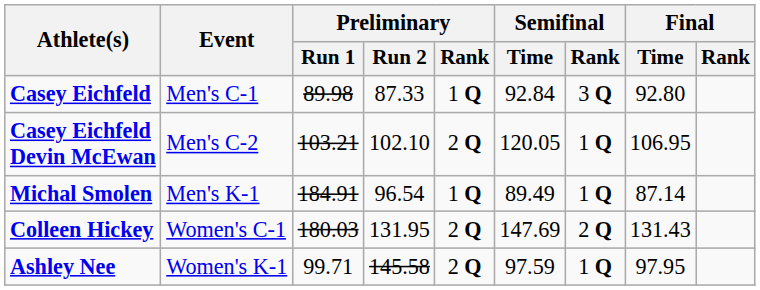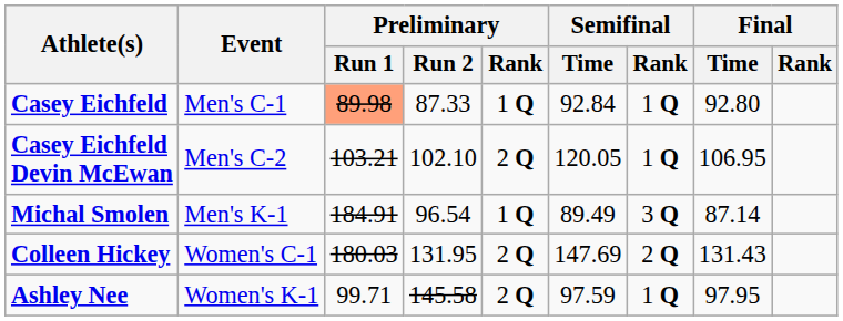 <table class=wikitable style="font-size:90%;">
 <tr>
 <th rowspan=2>Athlete(s)</th>
 <th rowspan=2>Event</th>
 <th colspan=3>Preliminary</th>
 <th colspan=2>Semifinal</th>
 <th colspan=2>Final</th>
 </tr>
 <tr style="font-size:95%">
 <th>Run 1</th>
 <th>Run 2</th>
 <th>Rank</th>
 <th>Time</th>
 <th>Rank</th>
 <th>Time</th>
 <th>Rank</th>
 </tr>
 <tr align=center>
 <td align=left><strong><a href='#'>Casey Eichfeld</a></strong></td>
 <td align=left><a href='#'>Men's C-1</a></td>
-<td><s>89.98</s></td>
+<td style="background: lightsalmon;"><s>89.98</s></td>
 <td>87.33</td>
 <td>1 <strong>Q</strong></td>
 <td>92.84</td>
-<td>3 <strong>Q</strong></td>
+<td>1 <strong>Q</strong></td>
 <td>92.80</td>
 <td></td>
 </tr>
 <tr align=center>
 <td align=left><strong><a href='#'>Casey Eichfeld</a><br><a href='#'>Devin McEwan</a></strong></td>
 <td align=left><a href='#'>Men's C-2</a></td>
 <td><s>103.21</s></td>
 <td>102.10</td>
 <td>2 <strong>Q</strong></td>
 <td>120.05</td>
 <td>1 <strong>Q</strong></td>
 <td>106.95</td>
 <td></td>
 </tr>
 <tr align=center>
 <td align=left><strong><a href='#'>Michal Smolen</a></strong></td>
 <td align=left><a href='#'>Men's K-1</a></td>
 <td><s>184.91</s></td>
 <td>96.54</td>
 <td>1 <strong>Q</strong></td>
 <td>89.49</td>
-<td>1 <strong>Q</strong></td>
+<td>3 <strong>Q</strong></td>
 <td>87.14</td>
 <td></td>
 </tr>
 <tr align=center>
 <td align=left><strong><a href='#'>Colleen Hickey</a></strong></td>
 <td align=left><a href='#'>Women's C-1</a></td>
 <td><s>180.03</s></td>
 <td>131.95</td>
 <td>2 <strong>Q</strong></td>
 <td>147.69</td>
 <td>2 <strong>Q</strong></td>
 <td>131.43</td>
 <td></td>
 </tr>
 <tr align=center>
 <td align=left><strong><a href='#'>Ashley Nee</a></strong></td>
 <td align=left><a href='#'>Women's K-1</a></td>
 <td>99.71</td>
 <td><s>145.58</s></td>
 <td>2 <strong>Q</strong></td>
 <td>97.59</td>
 <td>1 <strong>Q</strong></td>
 <td>97.95</td>
 <td></td>
 </tr>
 </table>
